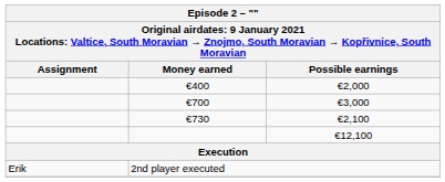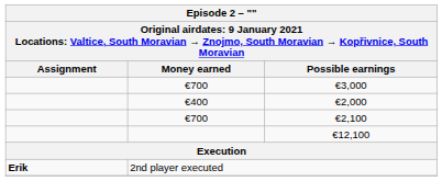 <table class="wikitable" style="font-size: 95%; margin: 10px" align="right" width="40%">
 <tr>
 <th colspan=3>Episode 2 – ""</th>
 </tr>
 <tr>
 <th colspan=3>Original airdates: 9 January 2021<br>Locations: <a href='#'>Valtice, South Moravian</a> → <a href='#'>Znojmo, South Moravian</a> → <a href='#'>Kopřivnice, South Moravian</a></th>
 </tr>
 <tr>
 <th>Assignment</th>
 <th>Money earned</th>
 <th>Possible earnings</th>
 </tr>
 <tr>
 <td></td>
+<td align="center">€700</td>
+<td align="center">€3,000</td>
+</tr>
+<tr>
+<td></td>
 <td align="center">€400</td>
 <td align="center">€2,000</td>
 </tr>
 <tr>
 <td></td>
 <td align="center">€700</td>
-<td align="center">€3,000</td>
-</tr>
-<tr>
-<td></td>
-<td align="center">€730</td>
 <td align="center">€2,100</td>
 </tr>
 <tr>
 <td><strong></strong></td>
 <td align="center"><strong></strong></td>
 <td align="center">€12,100</td>
 </tr>
 <tr>
 <th colspan=3>Execution</th>
 </tr>
 <tr>
-<td>Erik</td>
+<td><strong>Erik</strong></td>
 <td colspan=2>2nd player executed</td>
 </tr>
 <tr>
 </tr>
 </table>
